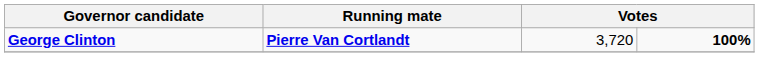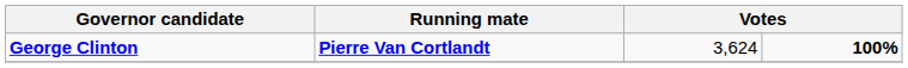 <table class=wikitable>
 <tr bgcolor=lightgrey>
 <th width="20%">Governor candidate</th>
 <th width="20%">Running mate</th>
 <th width="18%" colspan="2">Votes</th>
 </tr>
 <tr>
 <td><strong><a href='#'>George Clinton</a></strong></td>
 <td><strong><a href='#'>Pierre Van Cortlandt</a></strong></td>
-<td align="right">3,720</td>
+<td align="right">3,624</td>
 <td align="right"><strong>100%</strong></td>
 </tr>
 <tr>
 </tr>
 </table>
